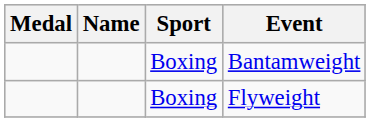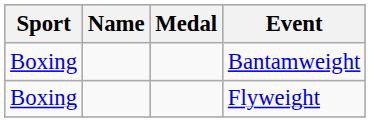 <table class="wikitable sortable" style="font-size:90%">
 <tr>
+<th>Sport</th>
+<th>Name</th>
 <th>Medal</th>
-<th>Name</th>
-<th>Sport</th>
 <th>Event</th>
 </tr>
 <tr>
+<td><a href='#'>Boxing</a></td>
+<td></td>
 <td align=center></td>
-<td></td>
-<td><a href='#'>Boxing</a></td>
 <td><a href='#'>Bantamweight</a></td>
 </tr>
 <tr>
+<td><a href='#'>Boxing</a></td>
+<td></td>
 <td align=center></td>
-<td></td>
-<td><a href='#'>Boxing</a></td>
 <td><a href='#'>Flyweight</a></td>
 </tr>
 </table>
